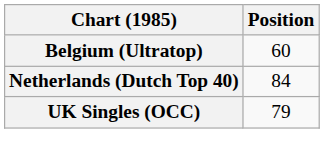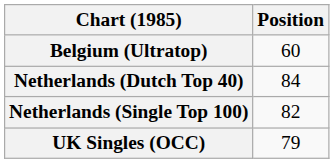 <table class="wikitable sortable plainrowheaders" style="text-align:center">
 <tr>
 <th>Chart (1985)</th>
 <th>Position</th>
 </tr>
 <tr>
 <th scope="row">Belgium (Ultratop)</th>
 <td>60</td>
 </tr>
 <tr>
 <th scope="row">Netherlands (Dutch Top 40)</th>
 <td>84</td>
 </tr>
 <tr>
+<th scope="row">Netherlands (Single Top 100)</th>
+<td>82</td>
+</tr>
+<tr>
 <th scope="row">UK Singles (OCC)</th>
 <td>79</td>
 </tr>
 </table>
